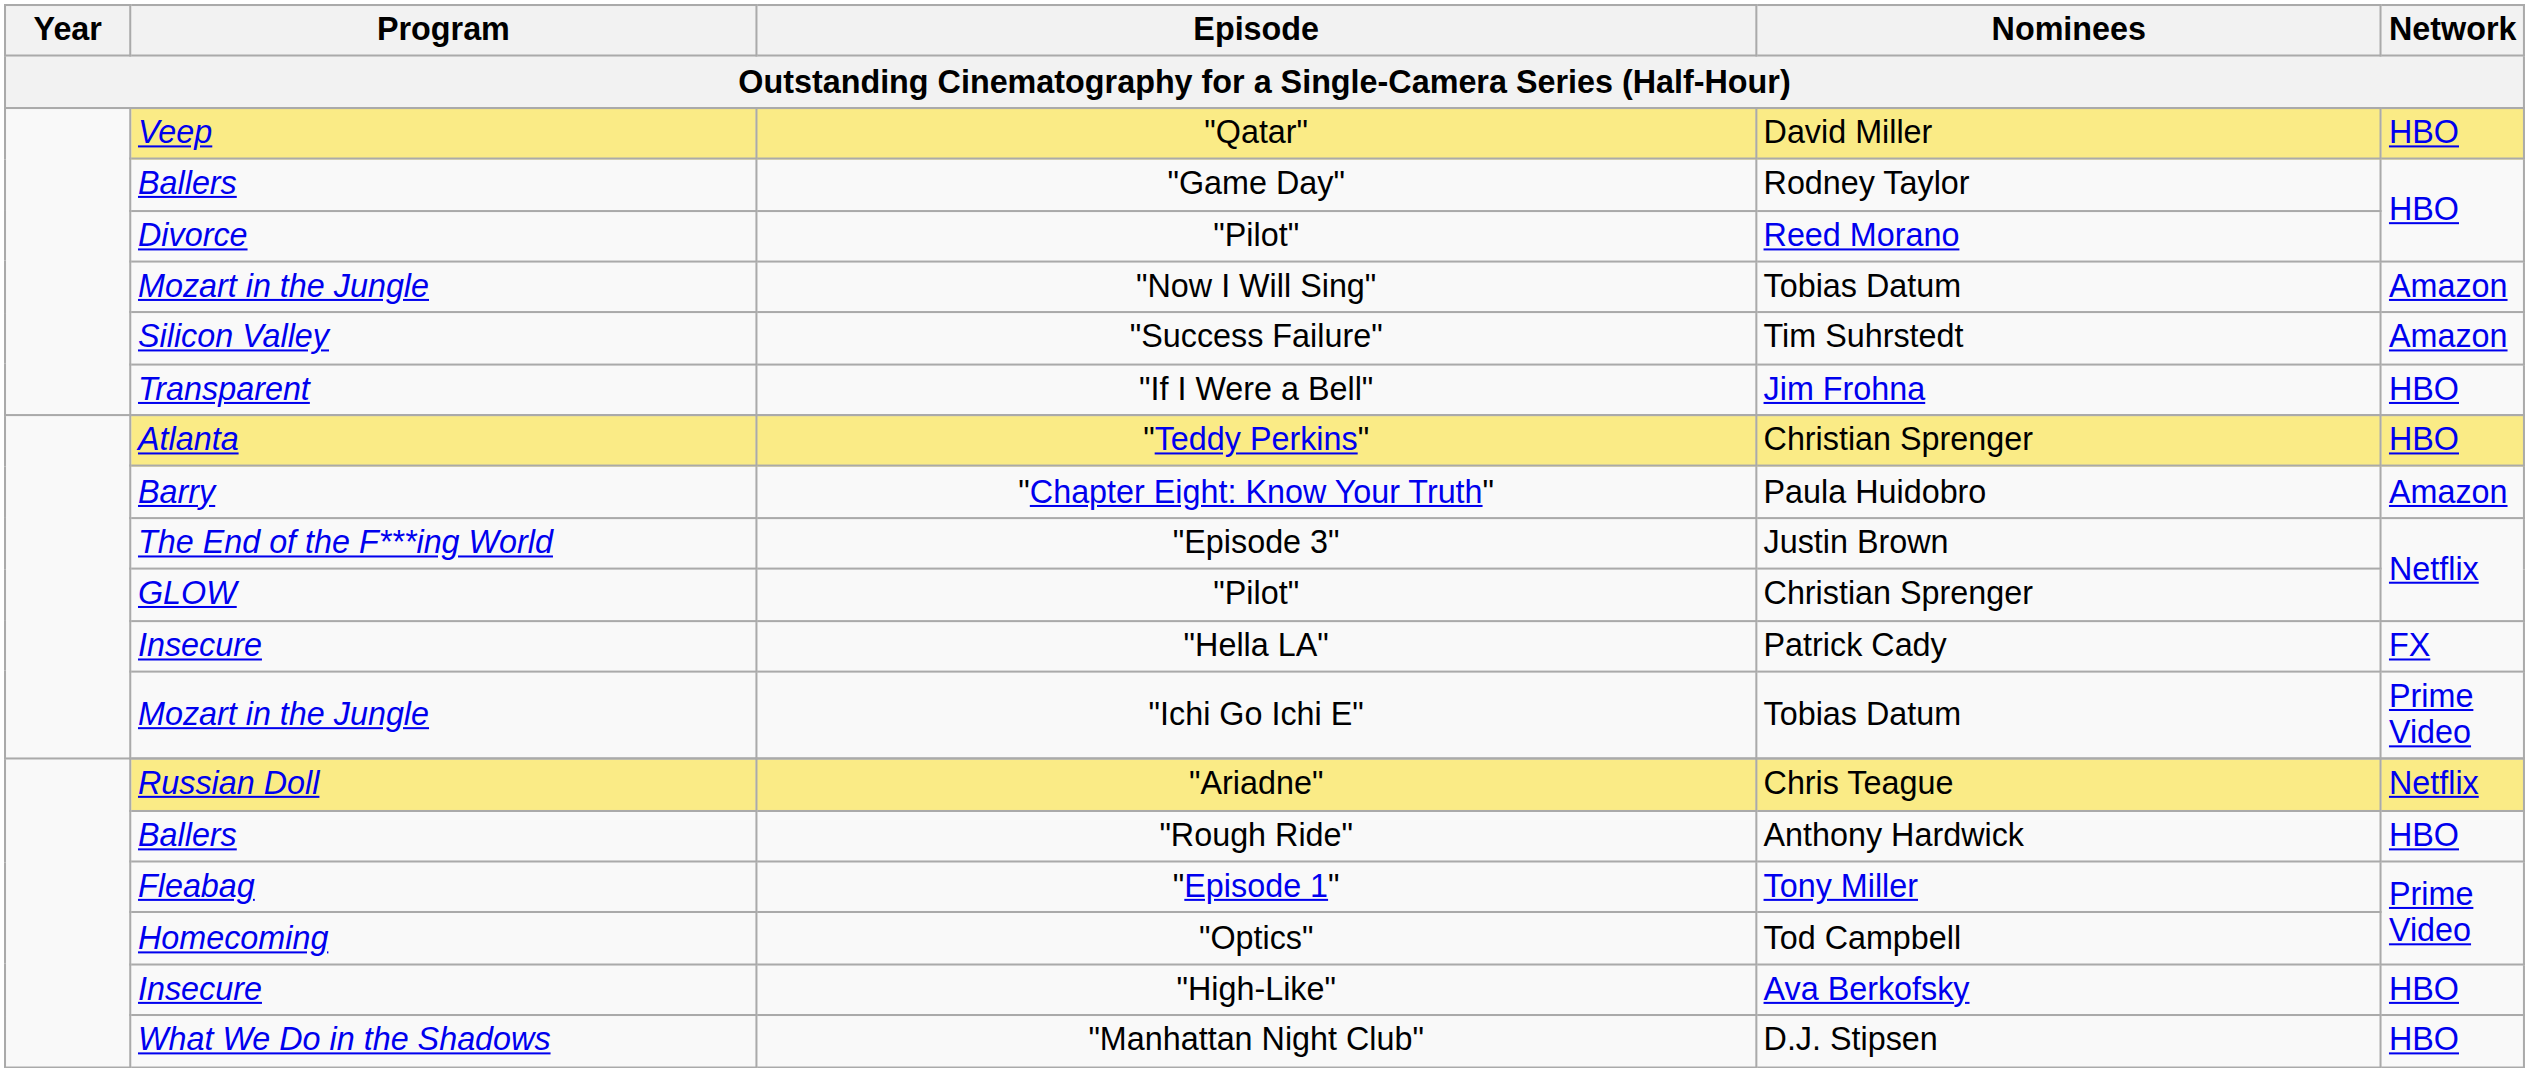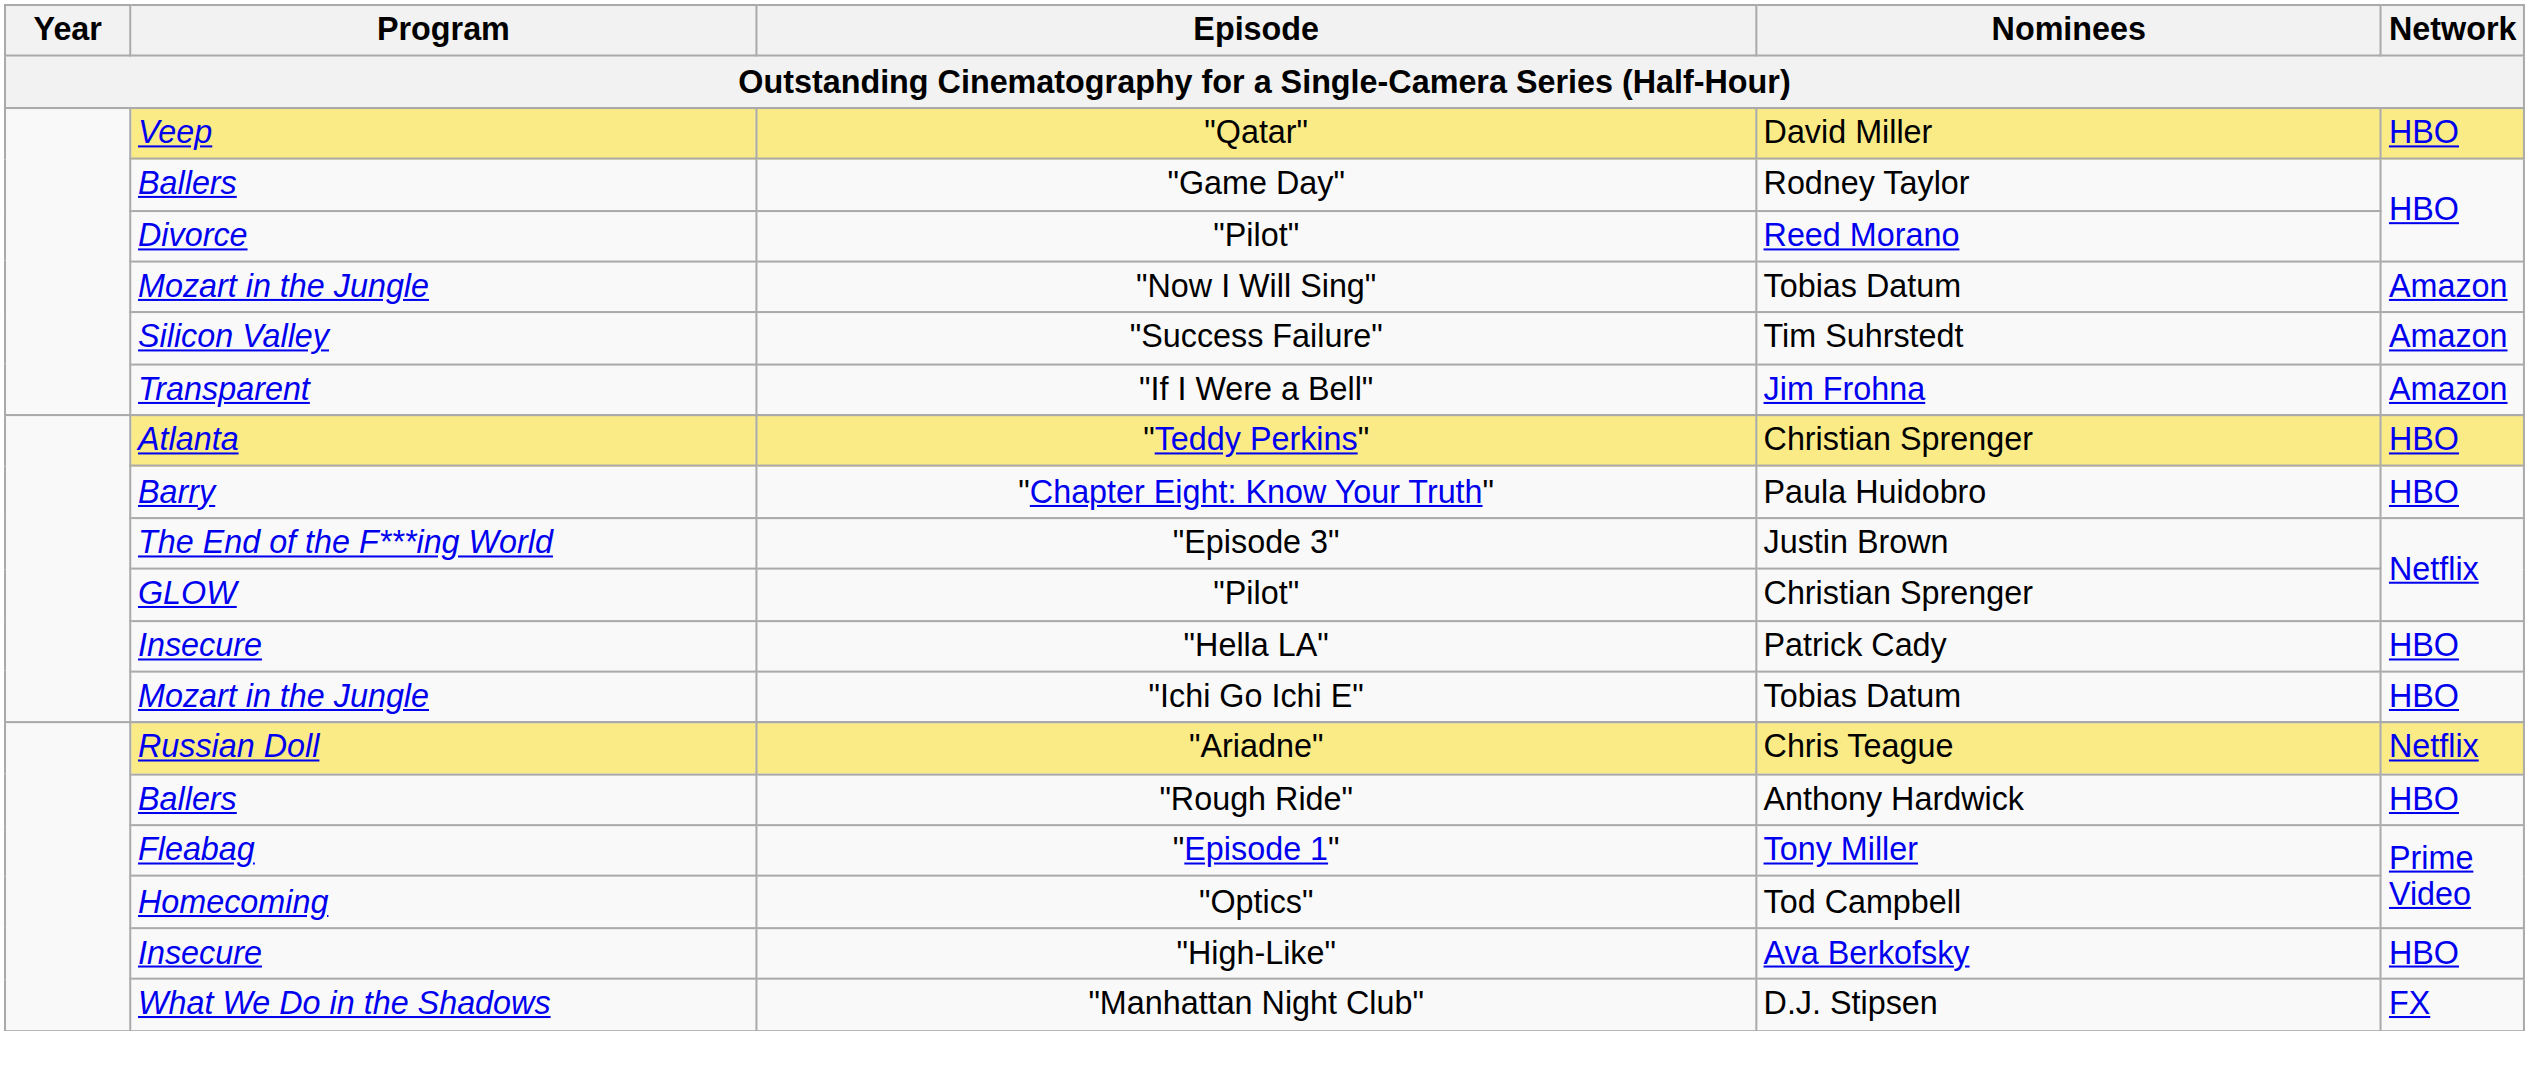 <table class="wikitable">
 <tr>
 <th width="5%">Year</th>
 <th width="25%">Program</th>
 <th width="40%">Episode</th>
 <th width="25%">Nominees</th>
 <th width="5%">Network</th>
 </tr>
 <tr>
 <th colspan="5">Outstanding Cinematography for a Single-Camera Series (Half-Hour)</th>
 </tr>
 <tr>
 <td rowspan=7 align=center></td>
 </tr>
 <tr style="background:#FAEB86;">
 <td><em><a href='#'>Veep</a></em></td>
 <td align=center>"Qatar"</td>
 <td>David Miller</td>
 <td><a href='#'>HBO</a></td>
 </tr>
 <tr>
 <td><em><a href='#'>Ballers</a></em></td>
 <td align=center>"Game Day"</td>
 <td>Rodney Taylor</td>
 <td rowspan=2><a href='#'>HBO</a></td>
 </tr>
 <tr>
 <td><em><a href='#'>Divorce</a></em></td>
 <td align=center>"Pilot"</td>
 <td><a href='#'>Reed Morano</a></td>
 </tr>
 <tr>
 <td><em><a href='#'>Mozart in the Jungle</a></em></td>
 <td align=center>"Now I Will Sing"</td>
 <td>Tobias Datum</td>
 <td><a href='#'>Amazon</a></td>
 </tr>
 <tr>
 <td><em><a href='#'>Silicon Valley</a></em></td>
 <td align=center>"Success Failure"</td>
 <td>Tim Suhrstedt</td>
 <td><a href='#'>Amazon</a></td>
 </tr>
 <tr>
 <td><em><a href='#'>Transparent</a></em></td>
 <td align=center>"If I Were a Bell"</td>
 <td><a href='#'>Jim Frohna</a></td>
-<td><a href='#'>HBO</a></td>
+<td><a href='#'>Amazon</a></td>
 </tr>
 <tr>
 <td rowspan=7 align=center></td>
 </tr>
 <tr style="background:#FAEB86;">
 <td><em><a href='#'>Atlanta</a></em></td>
 <td align=center>"<a href='#'>Teddy Perkins</a>"</td>
 <td>Christian Sprenger</td>
 <td><a href='#'>HBO</a></td>
 </tr>
 <tr>
 <td><em><a href='#'>Barry</a></em></td>
 <td align=center>"<a href='#'>Chapter Eight: Know Your Truth</a>"</td>
 <td>Paula Huidobro</td>
-<td><a href='#'>Amazon</a></td>
+<td><a href='#'>HBO</a></td>
 </tr>
 <tr>
 <td><em><a href='#'>The End of the F***ing World</a></em></td>
 <td align=center>"Episode 3"</td>
 <td>Justin Brown</td>
 <td rowspan=2><a href='#'>Netflix</a></td>
 </tr>
 <tr>
 <td><em><a href='#'>GLOW</a></em></td>
 <td align=center>"Pilot"</td>
 <td>Christian Sprenger</td>
 </tr>
 <tr>
 <td><em><a href='#'>Insecure</a></em></td>
 <td align=center>"Hella LA"</td>
 <td>Patrick Cady</td>
-<td><a href='#'>FX</a></td>
+<td><a href='#'>HBO</a></td>
 </tr>
 <tr>
 <td><em><a href='#'>Mozart in the Jungle</a></em></td>
 <td align=center>"Ichi Go Ichi E"</td>
 <td>Tobias Datum</td>
-<td><a href='#'>Prime Video</a></td>
+<td><a href='#'>HBO</a></td>
 </tr>
 <tr>
 <td rowspan=7 align=center></td>
 </tr>
 <tr style="background:#FAEB86;">
 <td><em><a href='#'>Russian Doll</a></em></td>
 <td align=center>"Ariadne"</td>
 <td>Chris Teague</td>
 <td><a href='#'>Netflix</a></td>
 </tr>
 <tr>
 <td><em><a href='#'>Ballers</a></em></td>
 <td align=center>"Rough Ride"</td>
 <td>Anthony Hardwick</td>
 <td><a href='#'>HBO</a></td>
 </tr>
 <tr>
 <td><em><a href='#'>Fleabag</a></em></td>
 <td align=center>"<a href='#'>Episode 1</a>"</td>
 <td><a href='#'>Tony Miller</a></td>
 <td rowspan="2"><a href='#'>Prime Video</a></td>
 </tr>
 <tr>
 <td><em><a href='#'>Homecoming</a></em></td>
 <td align=center>"Optics"</td>
 <td>Tod Campbell</td>
 </tr>
 <tr>
 <td><em><a href='#'>Insecure</a></em></td>
 <td align=center>"High-Like"</td>
 <td><a href='#'>Ava Berkofsky</a></td>
 <td><a href='#'>HBO</a></td>
 </tr>
 <tr>
 <td><em><a href='#'>What We Do in the Shadows</a></em></td>
 <td align=center>"Manhattan Night Club"</td>
 <td>D.J. Stipsen</td>
-<td><a href='#'>HBO</a></td>
+<td><a href='#'>FX</a></td>
 </tr>
 </table>
